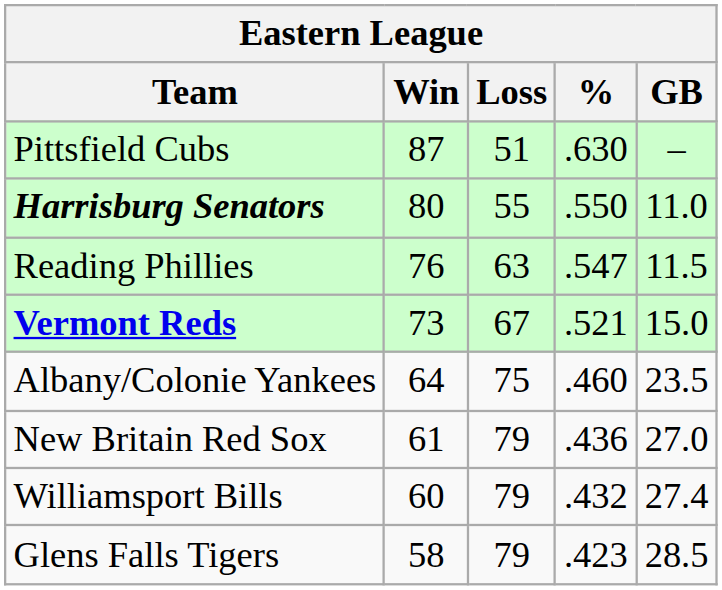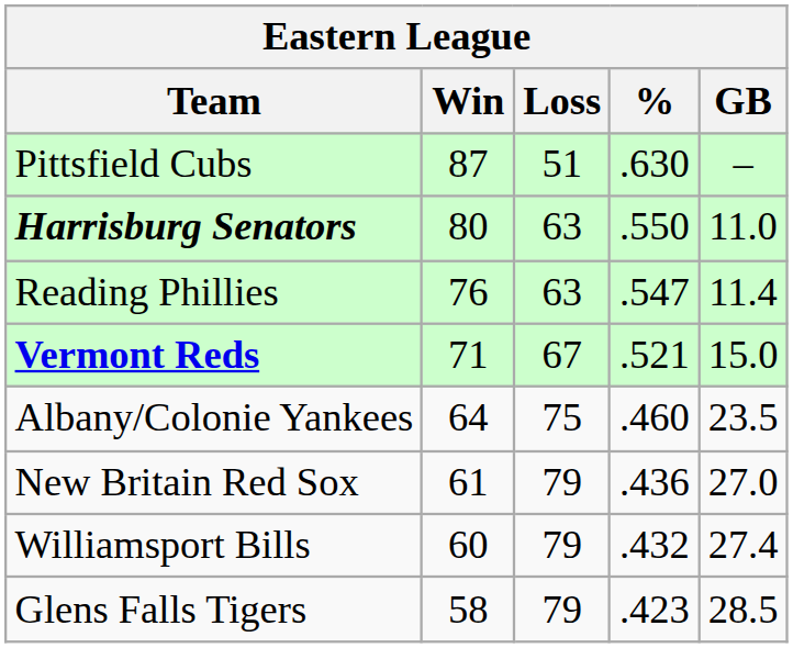 <table class="wikitable">
 <tr>
 <th colspan="5">Eastern League</th>
 </tr>
 <tr>
 <th>Team</th>
 <th>Win</th>
 <th>Loss</th>
 <th>%</th>
 <th>GB</th>
 </tr>
 <tr align=center bgcolor="#CCFFCC">
 <td align=left>Pittsfield Cubs</td>
 <td>87</td>
 <td>51</td>
 <td>.630</td>
 <td>–</td>
 </tr>
 <tr align=center bgcolor="#CCFFCC">
 <td align=left><strong><em>Harrisburg Senators</em></strong></td>
 <td>80</td>
-<td>55</td>
+<td>63</td>
 <td>.550</td>
 <td>11.0</td>
 </tr>
 <tr align=center bgcolor="#CCFFCC">
 <td align=left>Reading Phillies</td>
 <td>76</td>
 <td>63</td>
 <td>.547</td>
-<td>11.5</td>
+<td>11.4</td>
 </tr>
 <tr align=center bgcolor="#CCFFCC">
 <td align=left><strong><a href='#'>Vermont Reds</a></strong></td>
-<td>73</td>
+<td>71</td>
 <td>67</td>
 <td>.521</td>
 <td>15.0</td>
 </tr>
 <tr align=center>
 <td align=left>Albany/Colonie Yankees</td>
 <td>64</td>
 <td>75</td>
 <td>.460</td>
 <td>23.5</td>
 </tr>
 <tr align=center>
 <td align=left>New Britain Red Sox</td>
 <td>61</td>
 <td>79</td>
 <td>.436</td>
 <td>27.0</td>
 </tr>
 <tr align=center>
 <td align=left>Williamsport Bills</td>
 <td>60</td>
 <td>79</td>
 <td>.432</td>
 <td>27.4</td>
 </tr>
 <tr align=center>
 <td align=left>Glens Falls Tigers</td>
 <td>58</td>
 <td>79</td>
 <td>.423</td>
 <td>28.5</td>
 </tr>
 </table>
